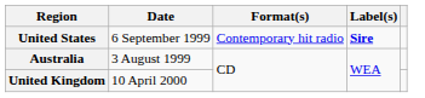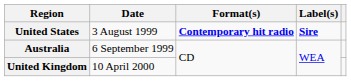 <table class="wikitable plainrowheaders">
 <tr>
 <th scope="col">Region</th>
 <th scope="col">Date</th>
 <th scope="col">Format(s)</th>
 <th scope="col">Label(s)</th>
 <th scope="col"></th>
 </tr>
 <tr>
 <th scope="row">United States</th>
-<td>6 September 1999</td>
-<td><a href='#'>Contemporary hit radio</a></td>
+<td>3 August 1999</td>
+<td><strong><a href='#'>Contemporary hit radio</a></strong></td>
 <td><strong><a href='#'>Sire</a></strong></td>
 <td></td>
 </tr>
 <tr>
 <th scope="row">Australia</th>
-<td>3 August 1999</td>
+<td>6 September 1999</td>
 <td rowspan="2">CD</td>
 <td rowspan="2"><a href='#'>WEA</a></td>
 <td></td>
 </tr>
 <tr>
 <th scope="row">United Kingdom</th>
 <td>10 April 2000</td>
 <td></td>
 </tr>
 </table>
